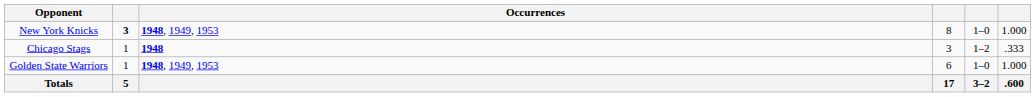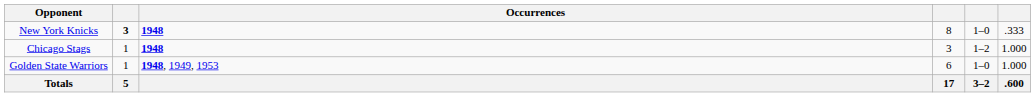 <table class="wikitable sortable" style="text-align: center; width: 75%;">
 <tr>
 <th width="150">Opponent</th>
 <th width="30"></th>
 <th>Occurrences</th>
 <th width="40"></th>
 <th width="40"></th>
 <th width="40"></th>
 </tr>
 <tr>
 <td><a href='#'>New York Knicks</a></td>
 <td><strong>3</strong></td>
-<td align=left><strong><a href='#'>1948</a></strong>, <a href='#'>1949</a>, <a href='#'>1953</a></td>
+<td align=left><strong><a href='#'>1948</a></strong></td>
 <td>8</td>
 <td>1–0</td>
-<td>1.000</td>
+<td>.333</td>
 </tr>
 <tr>
 <td><a href='#'>Chicago Stags</a></td>
 <td>1</td>
 <td align=left><strong><a href='#'>1948</a></strong></td>
 <td>3</td>
 <td>1–2</td>
-<td>.333</td>
+<td>1.000</td>
 </tr>
 <tr>
 <td><a href='#'>Golden State Warriors</a></td>
 <td>1</td>
 <td align=left><strong><a href='#'>1948</a></strong>, <a href='#'>1949</a>, <a href='#'>1953</a></td>
 <td>6</td>
 <td>1–0</td>
 <td>1.000</td>
 </tr>
 <tr>
 <th width="150">Totals</th>
 <th width="30">5</th>
 <th></th>
 <th width="40">17</th>
 <th width="40">3–2</th>
 <th width="40">.600</th>
 </tr>
 </table>
